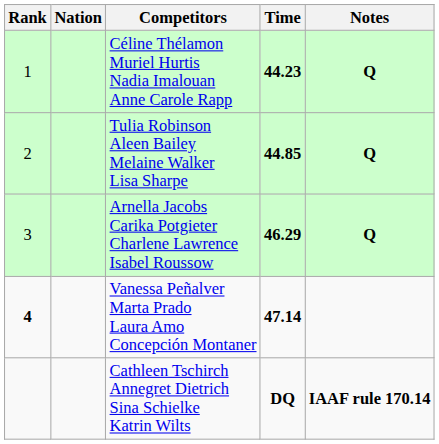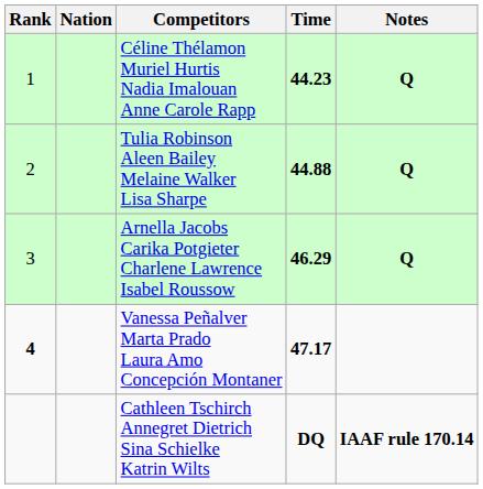 <table class="wikitable sortable" style="text-align:center">
 <tr>
 <th>Rank</th>
 <th>Nation</th>
 <th>Competitors</th>
 <th>Time</th>
 <th>Notes</th>
 </tr>
 <tr bgcolor=ccffcc>
 <td>1</td>
 <td align=left></td>
 <td align=left><a href='#'>Céline Thélamon</a><br><a href='#'>Muriel Hurtis</a><br><a href='#'>Nadia Imalouan</a><br><a href='#'>Anne Carole Rapp</a></td>
 <td><strong>44.23</strong></td>
 <td><strong>Q</strong></td>
 </tr>
 <tr bgcolor=ccffcc>
 <td>2</td>
 <td align=left></td>
 <td align=left><a href='#'>Tulia Robinson</a><br><a href='#'>Aleen Bailey</a><br><a href='#'>Melaine Walker</a><br><a href='#'>Lisa Sharpe</a></td>
-<td><strong>44.85</strong></td>
+<td><strong>44.88</strong></td>
 <td><strong>Q</strong></td>
 </tr>
 <tr bgcolor=ccffcc>
 <td>3</td>
 <td align=left></td>
 <td align=left><a href='#'>Arnella Jacobs</a><br><a href='#'>Carika Potgieter</a><br><a href='#'>Charlene Lawrence</a><br><a href='#'>Isabel Roussow</a></td>
 <td><strong>46.29</strong></td>
 <td><strong>Q</strong></td>
 </tr>
 <tr>
 <td><strong>4</strong></td>
 <td align=left></td>
 <td align=left><a href='#'>Vanessa Peñalver</a><br><a href='#'>Marta Prado</a><br><a href='#'>Laura Amo</a><br><a href='#'>Concepción Montaner</a></td>
-<td><strong>47.14</strong></td>
+<td><strong>47.17</strong></td>
 <td></td>
 </tr>
 <tr>
 <td></td>
 <td align=left></td>
 <td align=left><a href='#'>Cathleen Tschirch</a><br><a href='#'>Annegret Dietrich</a><br><a href='#'>Sina Schielke</a><br><a href='#'>Katrin Wilts</a></td>
 <td><strong>DQ</strong></td>
 <td><strong>IAAF rule 170.14</strong></td>
 </tr>
 </table>
